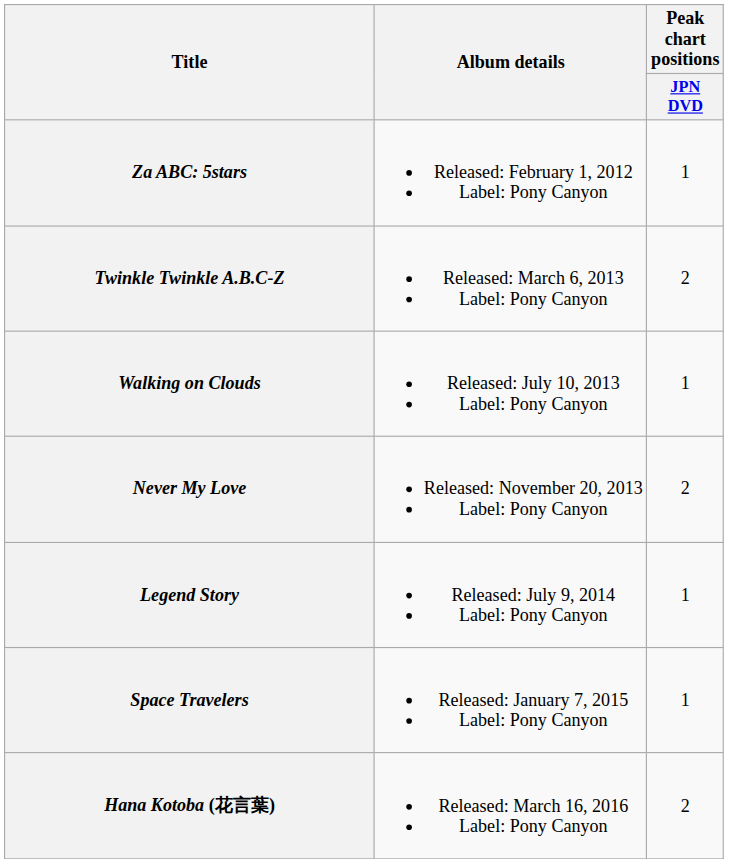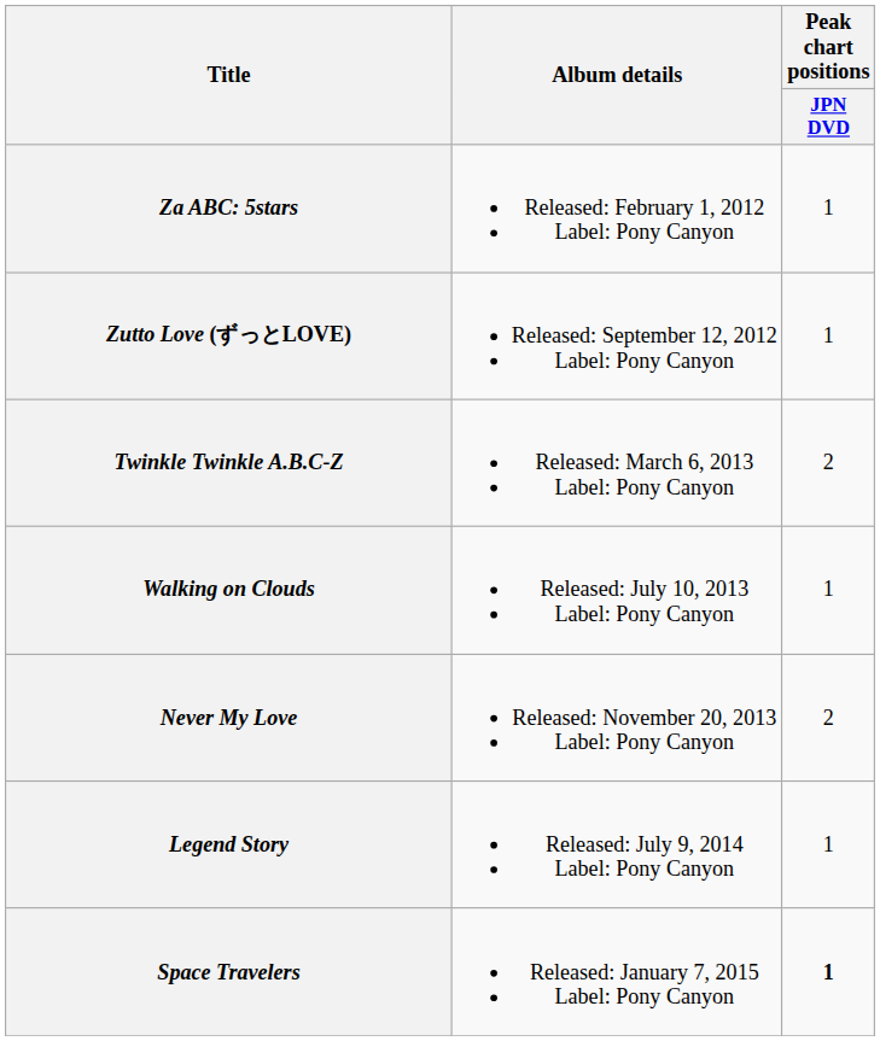 <table class="wikitable plainrowheaders" style="text-align:center;">
 <tr>
 <th rowspan="2" style="width:20em;">Title</th>
 <th rowspan="2">Album details</th>
 <th colspan="1">Peak chart positions</th>
 </tr>
 <tr>
 <th scope="col" style="width:2.5em;font-size:90%;"><a href='#'>JPN<br>DVD</a><br></th>
 </tr>
 <tr>
 <th scope="row"><em>Za ABC: 5stars</em></th>
 <td><br><ul><li>Released: February 1, 2012</li><li>Label: Pony Canyon</li></ul></td>
+<td>1</td>
+</tr>
+<tr>
+<th scope="row"><em>Zutto Love</em> (ずっとLOVE)</th>
+<td><br><ul><li>Released: September 12, 2012</li><li>Label: Pony Canyon</li></ul></td>
 <td>1</td>
 </tr>
 <tr>
 <th scope="row"><em>Twinkle Twinkle A.B.C-Z</em></th>
 <td><br><ul><li>Released: March 6, 2013</li><li>Label: Pony Canyon</li></ul></td>
 <td>2</td>
 </tr>
 <tr>
 <th scope="row"><em>Walking on Clouds</em></th>
 <td><br><ul><li>Released: July 10, 2013</li><li>Label: Pony Canyon</li></ul></td>
 <td>1</td>
 </tr>
 <tr>
 <th scope="row"><em>Never My Love</em></th>
 <td><br><ul><li>Released: November 20, 2013</li><li>Label: Pony Canyon</li></ul></td>
 <td>2</td>
 </tr>
 <tr>
 <th scope="row"><em>Legend Story</em></th>
 <td><br><ul><li>Released: July 9, 2014</li><li>Label: Pony Canyon</li></ul></td>
 <td>1</td>
 </tr>
 <tr>
 <th scope="row"><em>Space Travelers</em></th>
 <td><br><ul><li>Released: January 7, 2015</li><li>Label: Pony Canyon</li></ul></td>
-<td>1</td>
-</tr>
-<tr>
-<th scope="row"><em>Hana Kotoba</em> (花言葉)</th>
-<td><br><ul><li>Released: March 16, 2016</li><li>Label: Pony Canyon</li></ul></td>
-<td>2</td>
+<td><strong>1</strong></td>
 </tr>
 </table>
